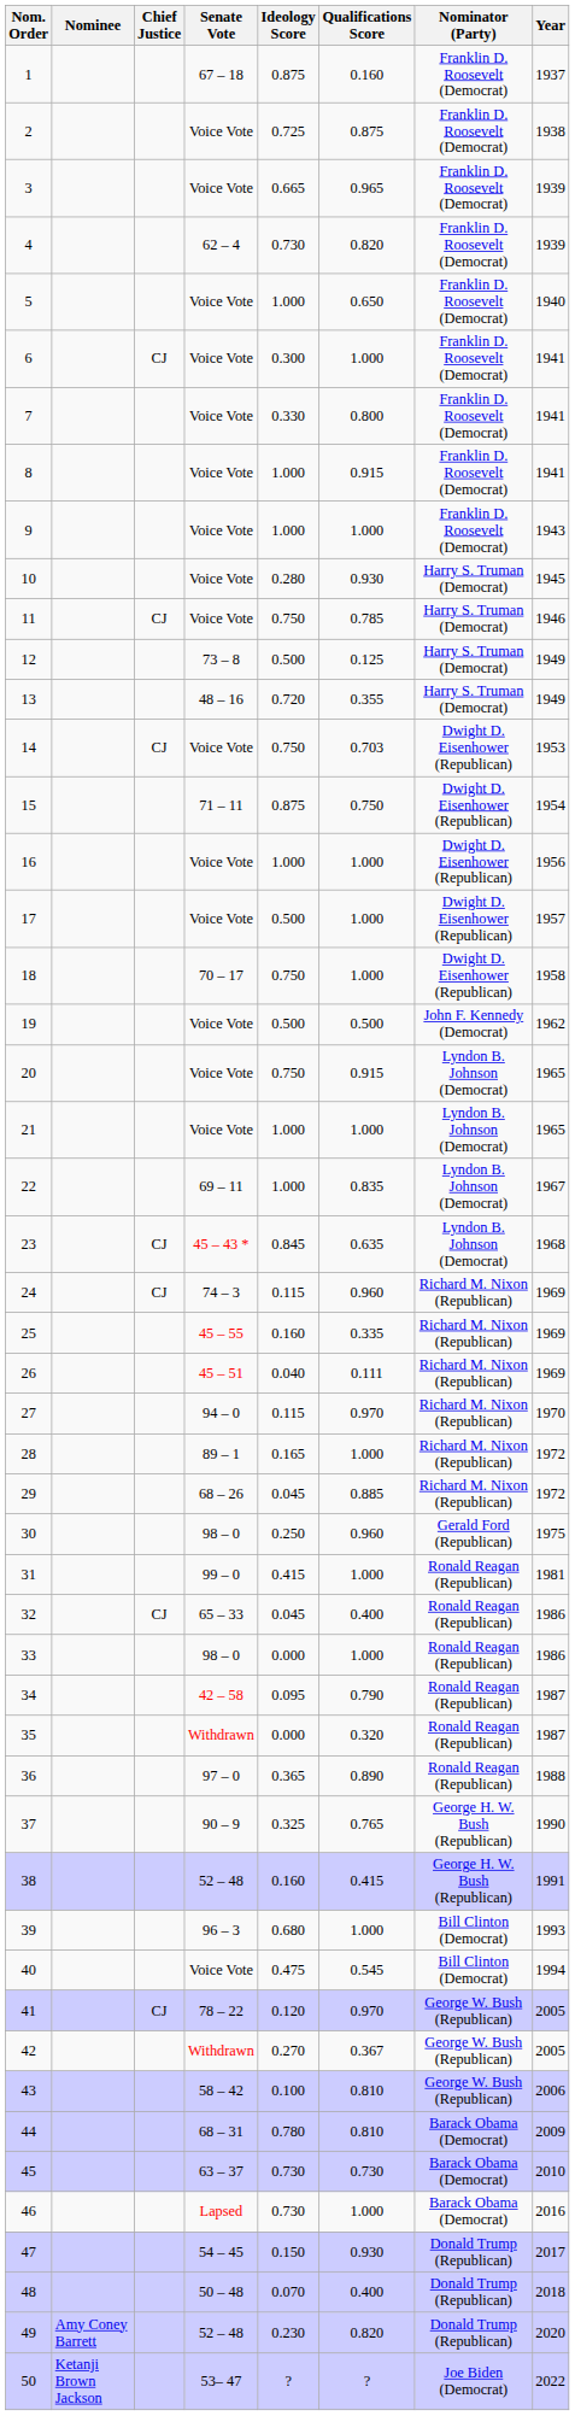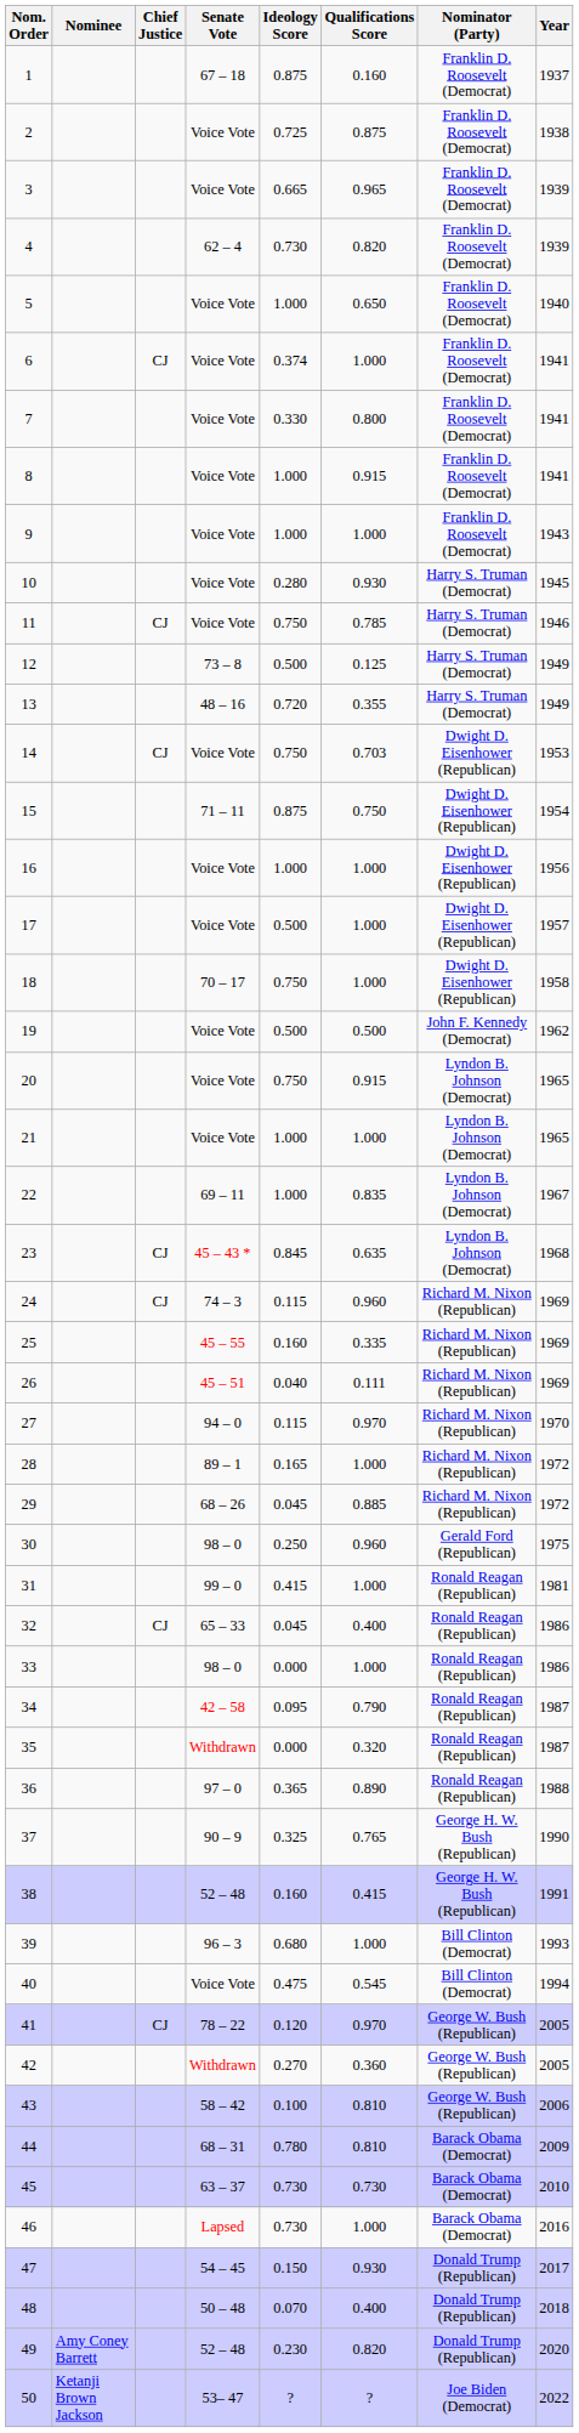 <table class="wikitable sortable" id="segalcover" cellpadding="20">
 <tr>
 <th>Nom.<br>Order</th>
 <th>Nominee</th>
 <th>Chief<br>Justice<br></th>
 <th>Senate<br>Vote</th>
 <th>Ideology<br>Score</th>
 <th>Qualifications<br>Score</th>
 <th>Nominator (Party)</th>
 <th>Year</th>
 </tr>
 <tr align="center">
 <td>1</td>
 <td align="left"></td>
 <td></td>
 <td>67 – 18</td>
 <td>0.875</td>
 <td>0.160</td>
 <td><a href='#'>Franklin D. Roosevelt</a> (Democrat)</td>
 <td>1937</td>
 </tr>
 <tr align="center">
 <td>2</td>
 <td align="left"></td>
 <td></td>
 <td>Voice Vote</td>
 <td>0.725</td>
 <td>0.875</td>
 <td><a href='#'>Franklin D. Roosevelt</a> (Democrat)</td>
 <td>1938</td>
 </tr>
 <tr align="center">
 <td>3</td>
 <td align="left"></td>
 <td></td>
 <td>Voice Vote</td>
 <td>0.665</td>
 <td>0.965</td>
 <td><a href='#'>Franklin D. Roosevelt</a> (Democrat)</td>
 <td>1939</td>
 </tr>
 <tr align="center">
 <td>4</td>
 <td align="left"></td>
 <td></td>
 <td>62 – 4</td>
 <td>0.730</td>
 <td>0.820</td>
 <td><a href='#'>Franklin D. Roosevelt</a> (Democrat)</td>
 <td>1939</td>
 </tr>
 <tr align="center">
 <td>5</td>
 <td align="left"></td>
 <td></td>
 <td>Voice Vote</td>
 <td>1.000</td>
 <td>0.650</td>
 <td><a href='#'>Franklin D. Roosevelt</a> (Democrat)</td>
 <td>1940</td>
 </tr>
 <tr align="center">
 <td>6</td>
 <td align="left"></td>
 <td>CJ</td>
 <td>Voice Vote</td>
-<td>0.300</td>
+<td>0.374</td>
 <td>1.000</td>
 <td><a href='#'>Franklin D. Roosevelt</a> (Democrat)</td>
 <td>1941</td>
 </tr>
 <tr align="center">
 <td>7</td>
 <td align="left"></td>
 <td></td>
 <td>Voice Vote</td>
 <td>0.330</td>
 <td>0.800</td>
 <td><a href='#'>Franklin D. Roosevelt</a> (Democrat)</td>
 <td>1941</td>
 </tr>
 <tr align="center">
 <td>8</td>
 <td align="left"></td>
 <td></td>
 <td>Voice Vote</td>
 <td>1.000</td>
 <td>0.915</td>
 <td><a href='#'>Franklin D. Roosevelt</a> (Democrat)</td>
 <td>1941</td>
 </tr>
 <tr align="center">
 <td>9</td>
 <td align="left"></td>
 <td></td>
 <td>Voice Vote</td>
 <td>1.000</td>
 <td>1.000</td>
 <td><a href='#'>Franklin D. Roosevelt</a> (Democrat)</td>
 <td>1943</td>
 </tr>
 <tr align="center">
 <td>10</td>
 <td align="left"></td>
 <td></td>
 <td>Voice Vote</td>
 <td>0.280</td>
 <td>0.930</td>
 <td><a href='#'>Harry S. Truman</a> (Democrat)</td>
 <td>1945</td>
 </tr>
 <tr align="center">
 <td>11</td>
 <td align="left"></td>
 <td>CJ</td>
 <td>Voice Vote</td>
 <td>0.750</td>
 <td>0.785</td>
 <td><a href='#'>Harry S. Truman</a> (Democrat)</td>
 <td>1946</td>
 </tr>
 <tr align="center">
 <td>12</td>
 <td align="left"></td>
 <td></td>
 <td>73 – 8</td>
 <td>0.500</td>
 <td>0.125</td>
 <td><a href='#'>Harry S. Truman</a> (Democrat)</td>
 <td>1949</td>
 </tr>
 <tr align="center">
 <td>13</td>
 <td align="left"></td>
 <td></td>
 <td>48 – 16</td>
 <td>0.720</td>
 <td>0.355</td>
 <td><a href='#'>Harry S. Truman</a> (Democrat)</td>
 <td>1949</td>
 </tr>
 <tr align="center">
 <td>14</td>
 <td align="left"></td>
 <td>CJ</td>
 <td>Voice Vote</td>
 <td>0.750</td>
 <td>0.703</td>
 <td><a href='#'>Dwight D. Eisenhower</a> (Republican)</td>
 <td>1953</td>
 </tr>
 <tr align="center">
 <td>15</td>
 <td align="left"></td>
 <td></td>
 <td>71 – 11</td>
 <td>0.875</td>
 <td>0.750</td>
 <td><a href='#'>Dwight D. Eisenhower</a> (Republican)</td>
 <td>1954</td>
 </tr>
 <tr align="center">
 <td>16</td>
 <td align="left"></td>
 <td></td>
 <td>Voice Vote</td>
 <td>1.000</td>
 <td>1.000</td>
 <td><a href='#'>Dwight D. Eisenhower</a> (Republican)</td>
 <td>1956</td>
 </tr>
 <tr align="center">
 <td>17</td>
 <td align="left"></td>
 <td></td>
 <td>Voice Vote</td>
 <td>0.500</td>
 <td>1.000</td>
 <td><a href='#'>Dwight D. Eisenhower</a> (Republican)</td>
 <td>1957</td>
 </tr>
 <tr align="center">
 <td>18</td>
 <td align="left"></td>
 <td></td>
 <td>70 – 17</td>
 <td>0.750</td>
 <td>1.000</td>
 <td><a href='#'>Dwight D. Eisenhower</a> (Republican)</td>
 <td>1958</td>
 </tr>
 <tr align="center">
 <td>19</td>
 <td align="left"></td>
 <td></td>
 <td>Voice Vote</td>
 <td>0.500</td>
 <td>0.500</td>
 <td><a href='#'>John F. Kennedy</a> (Democrat)</td>
 <td>1962</td>
 </tr>
 <tr align="center">
 <td>20</td>
 <td align="left"></td>
 <td></td>
 <td>Voice Vote</td>
 <td>0.750</td>
 <td>0.915</td>
 <td><a href='#'>Lyndon B. Johnson</a> (Democrat)</td>
 <td>1965</td>
 </tr>
 <tr align="center">
 <td>21</td>
 <td align="left"></td>
 <td></td>
 <td>Voice Vote</td>
 <td>1.000</td>
 <td>1.000</td>
 <td><a href='#'>Lyndon B. Johnson</a> (Democrat)</td>
 <td>1965</td>
 </tr>
 <tr align="center">
 <td>22</td>
 <td align="left"></td>
 <td></td>
 <td>69 – 11</td>
 <td>1.000</td>
 <td>0.835</td>
 <td><a href='#'>Lyndon B. Johnson</a> (Democrat)</td>
 <td>1967</td>
 </tr>
 <tr align="center">
 <td>23</td>
 <td align="left"></td>
 <td>CJ</td>
 <td style="color: red">45 – 43 *</td>
 <td>0.845</td>
 <td>0.635</td>
 <td><a href='#'>Lyndon B. Johnson</a> (Democrat)</td>
 <td>1968</td>
 </tr>
 <tr align="center">
 <td>24</td>
 <td align="left"></td>
 <td>CJ</td>
 <td>74 – 3</td>
 <td>0.115</td>
 <td>0.960</td>
 <td><a href='#'>Richard M. Nixon</a> (Republican)</td>
 <td>1969</td>
 </tr>
 <tr align="center">
 <td>25</td>
 <td align="left"></td>
 <td></td>
 <td style="color: red">45 – 55</td>
 <td>0.160</td>
 <td>0.335</td>
 <td><a href='#'>Richard M. Nixon</a> (Republican)</td>
 <td>1969</td>
 </tr>
 <tr align="center">
 <td>26</td>
 <td align="left"></td>
 <td></td>
 <td style="color: red">45 – 51</td>
 <td>0.040</td>
 <td>0.111</td>
 <td><a href='#'>Richard M. Nixon</a> (Republican)</td>
 <td>1969</td>
 </tr>
 <tr align="center">
 <td>27</td>
 <td align="left"></td>
 <td></td>
 <td>94 – 0</td>
 <td>0.115</td>
 <td>0.970</td>
 <td><a href='#'>Richard M. Nixon</a> (Republican)</td>
 <td>1970</td>
 </tr>
 <tr align="center">
 <td>28</td>
 <td align="left"></td>
 <td></td>
 <td>89 – 1</td>
 <td>0.165</td>
 <td>1.000</td>
 <td><a href='#'>Richard M. Nixon</a> (Republican)</td>
 <td>1972</td>
 </tr>
 <tr align="center">
 <td>29</td>
 <td align="left"></td>
 <td></td>
 <td>68 – 26</td>
 <td>0.045</td>
 <td>0.885</td>
 <td><a href='#'>Richard M. Nixon</a> (Republican)</td>
 <td>1972</td>
 </tr>
 <tr align="center">
 <td>30</td>
 <td align="left"></td>
 <td></td>
 <td>98 – 0</td>
 <td>0.250</td>
 <td>0.960</td>
 <td><a href='#'>Gerald Ford</a> (Republican)</td>
 <td>1975</td>
 </tr>
 <tr align="center">
 <td>31</td>
 <td align="left"></td>
 <td></td>
 <td>99 – 0</td>
 <td>0.415</td>
 <td>1.000</td>
 <td><a href='#'>Ronald Reagan</a> (Republican)</td>
 <td>1981</td>
 </tr>
 <tr align="center">
 <td>32</td>
 <td align="left"></td>
 <td>CJ</td>
 <td>65 – 33</td>
 <td>0.045</td>
 <td>0.400</td>
 <td><a href='#'>Ronald Reagan</a> (Republican)</td>
 <td>1986</td>
 </tr>
 <tr align="center">
 <td>33</td>
 <td align="left"></td>
 <td></td>
 <td>98 – 0</td>
 <td>0.000</td>
 <td>1.000</td>
 <td><a href='#'>Ronald Reagan</a> (Republican)</td>
 <td>1986</td>
 </tr>
 <tr align="center">
 <td>34</td>
 <td align="left"></td>
 <td></td>
 <td style="color: red">42 – 58</td>
 <td>0.095</td>
 <td>0.790</td>
 <td><a href='#'>Ronald Reagan</a> (Republican)</td>
 <td>1987</td>
 </tr>
 <tr align="center">
 <td>35</td>
 <td align="left"></td>
 <td></td>
 <td style="color: red">Withdrawn</td>
 <td>0.000</td>
 <td>0.320</td>
 <td><a href='#'>Ronald Reagan</a> (Republican)</td>
 <td>1987</td>
 </tr>
 <tr align="center">
 <td>36</td>
 <td align="left"></td>
 <td></td>
 <td>97 – 0</td>
 <td>0.365</td>
 <td>0.890</td>
 <td><a href='#'>Ronald Reagan</a> (Republican)</td>
 <td>1988</td>
 </tr>
 <tr align="center">
 <td>37</td>
 <td align="left"></td>
 <td></td>
 <td>90 – 9</td>
 <td>0.325</td>
 <td>0.765</td>
 <td><a href='#'>George H. W. Bush</a> (Republican)</td>
 <td>1990</td>
 </tr>
 <tr align="center" bgcolor="ccccff">
 <td>38</td>
 <td align="left"></td>
 <td></td>
 <td>52 – 48</td>
 <td>0.160</td>
 <td>0.415</td>
 <td><a href='#'>George H. W. Bush</a> (Republican)</td>
 <td>1991</td>
 </tr>
 <tr align="center">
 <td>39</td>
 <td align="left"></td>
 <td></td>
 <td>96 – 3</td>
 <td>0.680</td>
 <td>1.000</td>
 <td><a href='#'>Bill Clinton</a> (Democrat)</td>
 <td>1993</td>
 </tr>
 <tr align="center">
 <td>40</td>
 <td align="left"></td>
 <td></td>
 <td>Voice Vote</td>
 <td>0.475</td>
 <td>0.545</td>
 <td><a href='#'>Bill Clinton</a> (Democrat)</td>
 <td>1994</td>
 </tr>
 <tr align="center" bgcolor="ccccff">
 <td>41</td>
 <td align="left"></td>
 <td>CJ</td>
 <td>78 – 22</td>
 <td>0.120</td>
 <td>0.970</td>
 <td><a href='#'>George W. Bush</a> (Republican)</td>
 <td>2005</td>
 </tr>
 <tr align="center">
 <td>42</td>
 <td align="left"></td>
 <td></td>
 <td style="color: red">Withdrawn</td>
 <td>0.270</td>
-<td>0.367</td>
+<td>0.360</td>
 <td><a href='#'>George W. Bush</a> (Republican)</td>
 <td>2005</td>
 </tr>
 <tr align="center" bgcolor="ccccff">
 <td>43</td>
 <td align="left"></td>
 <td></td>
 <td>58 – 42</td>
 <td>0.100</td>
 <td>0.810</td>
 <td><a href='#'>George W. Bush</a> (Republican)</td>
 <td>2006</td>
 </tr>
 <tr align="center" bgcolor="ccccff">
 <td>44</td>
 <td align="left"></td>
 <td></td>
 <td>68 – 31</td>
 <td>0.780</td>
 <td>0.810</td>
 <td><a href='#'>Barack Obama</a> (Democrat)</td>
 <td>2009</td>
 </tr>
 <tr align="center" bgcolor="ccccff">
 <td>45</td>
 <td align="left"></td>
 <td></td>
 <td>63 – 37</td>
 <td>0.730</td>
 <td>0.730</td>
 <td><a href='#'>Barack Obama</a> (Democrat)</td>
 <td>2010</td>
 </tr>
 <tr align="center">
 <td>46</td>
 <td align="left"></td>
 <td></td>
 <td style="color: red">Lapsed</td>
 <td>0.730</td>
 <td>1.000</td>
 <td><a href='#'>Barack Obama</a> (Democrat)</td>
 <td>2016</td>
 </tr>
 <tr align="center" bgcolor="ccccff">
 <td>47</td>
 <td align="left"></td>
 <td></td>
 <td>54 – 45</td>
 <td>0.150</td>
 <td>0.930</td>
 <td><a href='#'>Donald Trump</a> (Republican)</td>
 <td>2017</td>
 </tr>
 <tr align="center" bgcolor="ccccff">
 <td>48</td>
 <td align="left"></td>
 <td></td>
 <td>50 – 48</td>
 <td>0.070</td>
 <td>0.400</td>
 <td><a href='#'>Donald Trump</a> (Republican)</td>
 <td>2018</td>
 </tr>
 <tr align="center" bgcolor="ccccff">
 <td>49</td>
 <td align="left"><a href='#'>Amy Coney Barrett</a></td>
 <td></td>
 <td>52 – 48</td>
 <td>0.230</td>
 <td>0.820</td>
 <td><a href='#'>Donald Trump</a> (Republican)</td>
 <td>2020</td>
 </tr>
 <tr align="center" bgcolor="ccccff">
 <td>50</td>
 <td align="left"><a href='#'>Ketanji Brown Jackson</a></td>
 <td></td>
 <td>53– 47</td>
 <td>?</td>
 <td>?</td>
 <td><a href='#'>Joe Biden</a> (Democrat)</td>
 <td>2022</td>
 </tr>
 </table>
